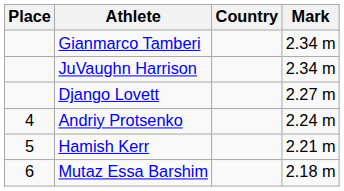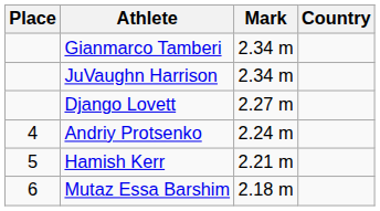 <table class="wikitable">
 <tr>
 <th>Place</th>
 <th>Athlete</th>
+<th>Mark</th>
 <th>Country</th>
-<th>Mark</th>
 </tr>
 <tr>
 <td align=center></td>
 <td><a href='#'>Gianmarco Tamberi</a></td>
+<td>2.34 m</td>
 <td></td>
-<td>2.34 m</td>
 </tr>
 <tr>
 <td align=center></td>
 <td><a href='#'>JuVaughn Harrison</a></td>
+<td>2.34 m</td>
 <td></td>
-<td>2.34 m</td>
 </tr>
 <tr>
 <td align=center></td>
 <td><a href='#'>Django Lovett</a></td>
+<td>2.27 m</td>
 <td></td>
-<td>2.27 m</td>
 </tr>
 <tr>
 <td align=center>4</td>
 <td><a href='#'>Andriy Protsenko</a></td>
+<td>2.24 m</td>
 <td></td>
-<td>2.24 m</td>
 </tr>
 <tr>
 <td align=center>5</td>
 <td><a href='#'>Hamish Kerr</a></td>
+<td>2.21 m</td>
 <td></td>
-<td>2.21 m</td>
 </tr>
 <tr>
 <td align=center>6</td>
 <td><a href='#'>Mutaz Essa Barshim</a></td>
+<td>2.18 m</td>
 <td></td>
-<td>2.18 m</td>
 </tr>
 </table>
